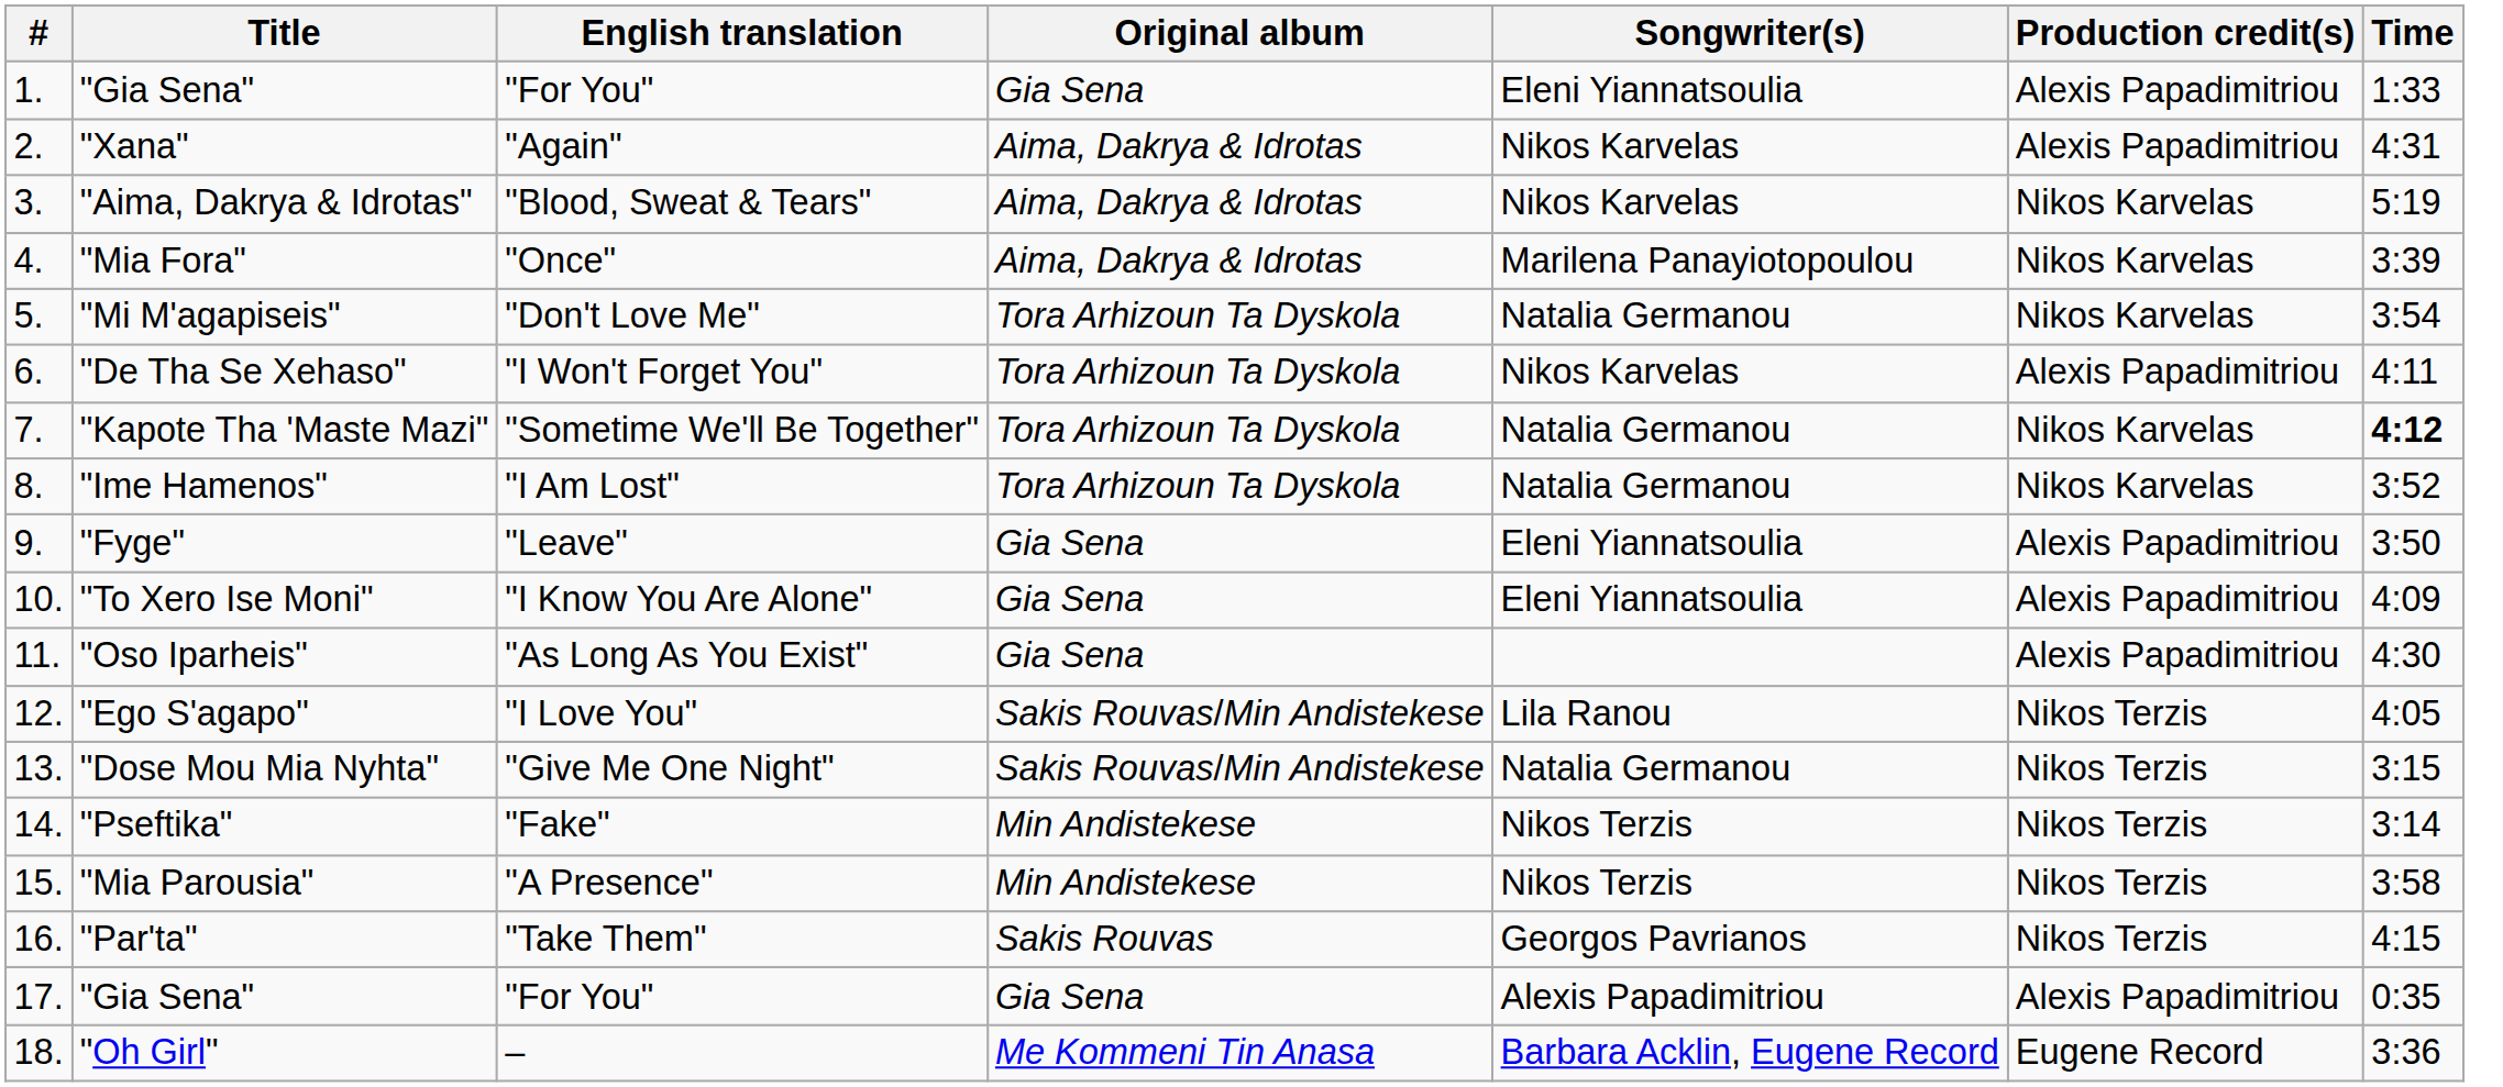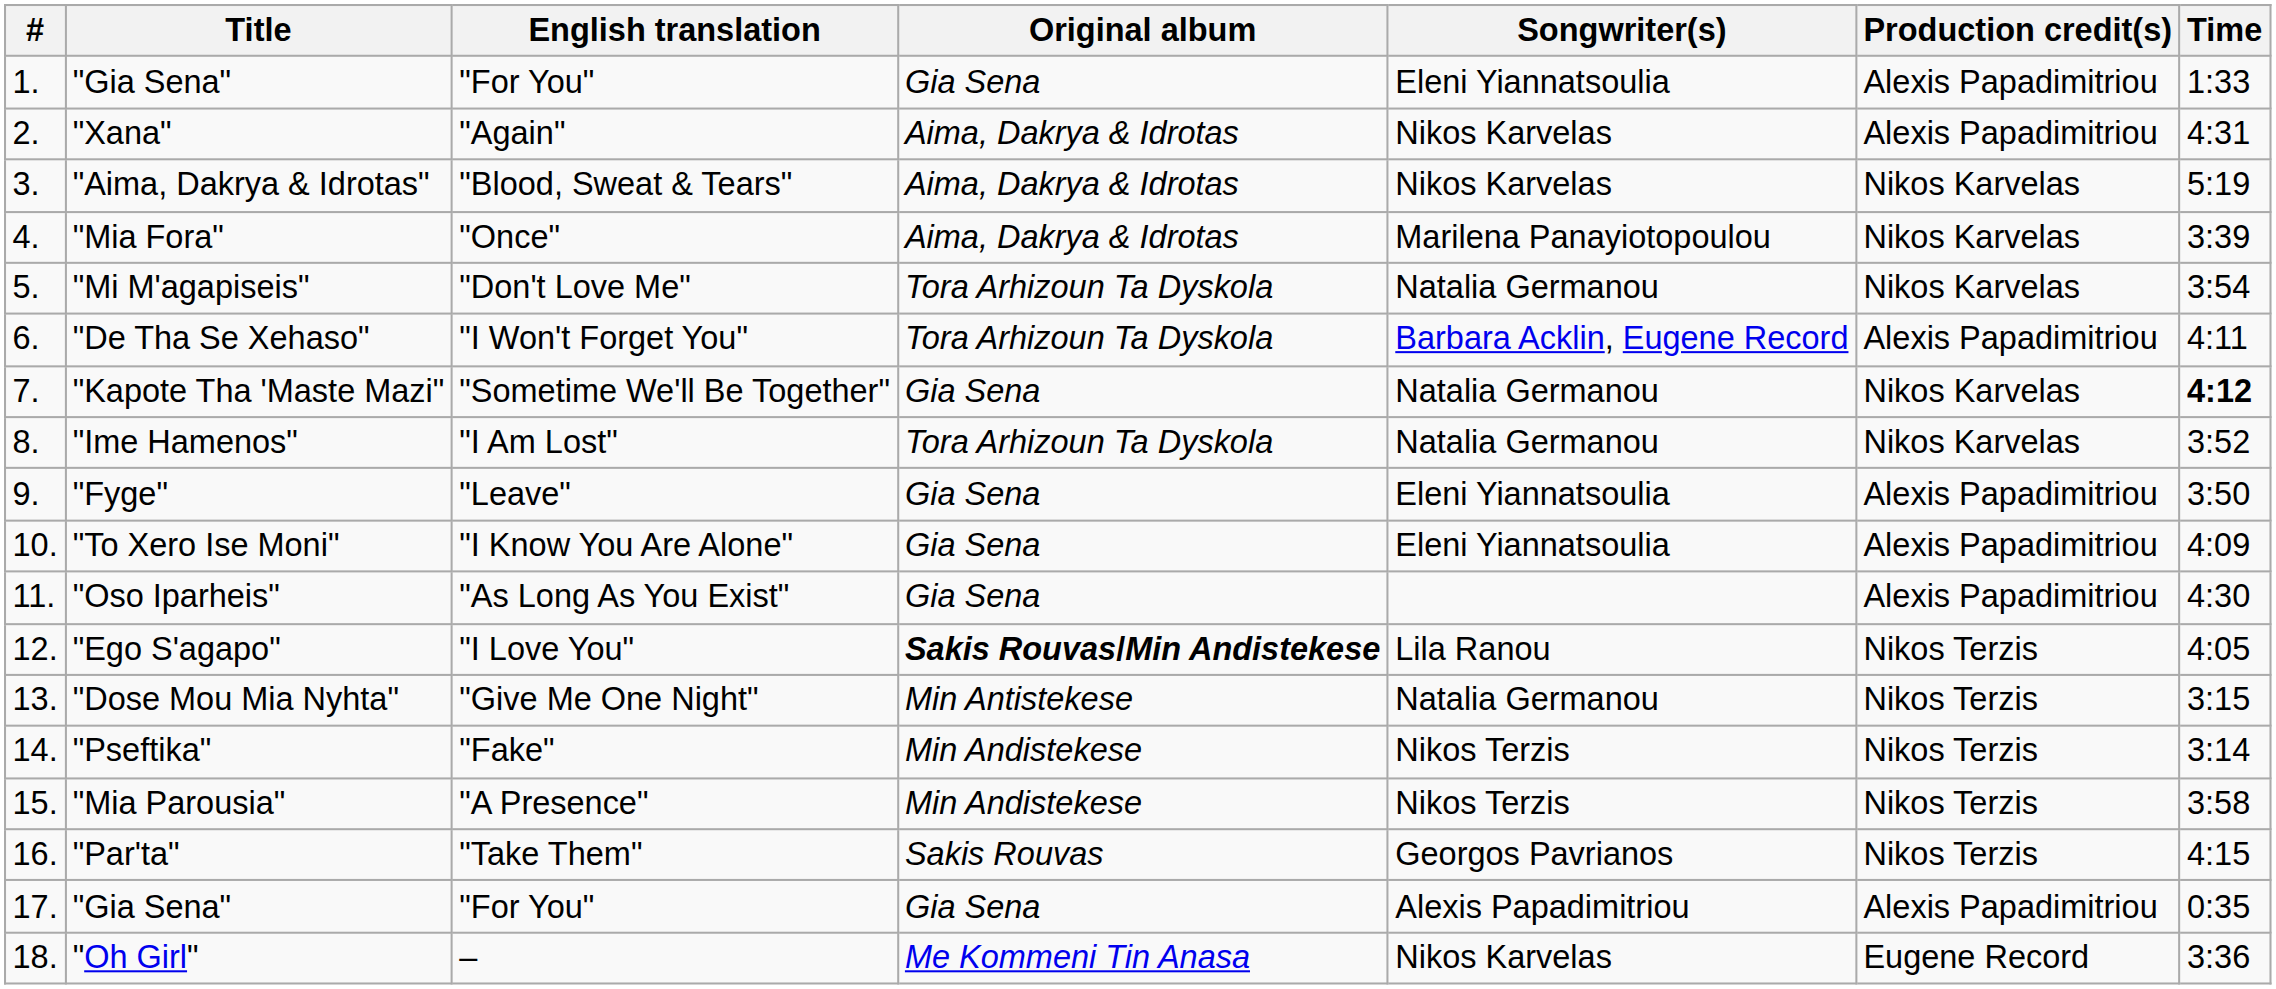 <table class="wikitable" border="1">
 <tr>
 <th>#</th>
 <th>Title</th>
 <th>English translation</th>
 <th>Original album</th>
 <th>Songwriter(s)</th>
 <th>Production credit(s)</th>
 <th>Time</th>
 </tr>
 <tr>
 <td>1.</td>
 <td>"Gia Sena"</td>
 <td>"For You"</td>
 <td><em>Gia Sena</em></td>
 <td>Eleni Yiannatsoulia</td>
 <td>Alexis Papadimitriou</td>
 <td>1:33</td>
 </tr>
 <tr>
 <td>2.</td>
 <td>"Xana"</td>
 <td>"Again"</td>
 <td><em>Aima, Dakrya & Idrotas</em></td>
 <td>Nikos Karvelas</td>
 <td>Alexis Papadimitriou</td>
 <td>4:31</td>
 </tr>
 <tr>
 <td>3.</td>
 <td>"Aima, Dakrya & Idrotas"</td>
 <td>"Blood, Sweat & Tears"</td>
 <td><em>Aima, Dakrya & Idrotas</em></td>
 <td>Nikos Karvelas</td>
 <td>Nikos Karvelas</td>
 <td>5:19</td>
 </tr>
 <tr>
 <td>4.</td>
 <td>"Mia Fora"</td>
 <td>"Once"</td>
 <td><em>Aima, Dakrya & Idrotas</em></td>
 <td>Marilena Panayiotopoulou</td>
 <td>Nikos Karvelas</td>
 <td>3:39</td>
 </tr>
 <tr>
 <td>5.</td>
 <td>"Mi M'agapiseis"</td>
 <td>"Don't Love Me"</td>
 <td><em>Tora Arhizoun Ta Dyskola</em></td>
 <td>Natalia Germanou</td>
 <td>Nikos Karvelas</td>
 <td>3:54</td>
 </tr>
 <tr>
 <td>6.</td>
 <td>"De Tha Se Xehaso"</td>
 <td>"I Won't Forget You"</td>
 <td><em>Tora Arhizoun Ta Dyskola</em></td>
-<td>Nikos Karvelas</td>
+<td><a href='#'>Barbara Acklin</a>, <a href='#'>Eugene Record</a></td>
 <td>Alexis Papadimitriou</td>
 <td>4:11</td>
 </tr>
 <tr>
 <td>7.</td>
 <td>"Kapote Tha 'Maste Mazi"</td>
 <td>"Sometime We'll Be Together"</td>
-<td><em>Tora Arhizoun Ta Dyskola</em></td>
+<td><em>Gia Sena</em></td>
 <td>Natalia Germanou</td>
 <td>Nikos Karvelas</td>
 <td><strong>4:12</strong></td>
 </tr>
 <tr>
 <td>8.</td>
 <td>"Ime Hamenos"</td>
 <td>"I Am Lost"</td>
 <td><em>Tora Arhizoun Ta Dyskola</em></td>
 <td>Natalia Germanou</td>
 <td>Nikos Karvelas</td>
 <td>3:52</td>
 </tr>
 <tr>
 <td>9.</td>
 <td>"Fyge"</td>
 <td>"Leave"</td>
 <td><em>Gia Sena</em></td>
 <td>Eleni Yiannatsoulia</td>
 <td>Alexis Papadimitriou</td>
 <td>3:50</td>
 </tr>
 <tr>
 <td>10.</td>
 <td>"To Xero Ise Moni"</td>
 <td>"I Know You Are Alone"</td>
 <td><em>Gia Sena</em></td>
 <td>Eleni Yiannatsoulia</td>
 <td>Alexis Papadimitriou</td>
 <td>4:09</td>
 </tr>
 <tr>
 <td>11.</td>
 <td>"Oso Iparheis"</td>
 <td>"As Long As You Exist"</td>
 <td><em>Gia Sena</em></td>
 <td></td>
 <td>Alexis Papadimitriou</td>
 <td>4:30</td>
 </tr>
 <tr>
 <td>12.</td>
 <td>"Ego S'agapo"</td>
 <td>"I Love You"</td>
-<td><em>Sakis Rouvas</em>/<em>Min Andistekese</em></td>
+<td><strong><em>Sakis Rouvas</em>/<em>Min Andistekese</em></strong></td>
 <td>Lila Ranou</td>
 <td>Nikos Terzis</td>
 <td>4:05</td>
 </tr>
 <tr>
 <td>13.</td>
 <td>"Dose Mou Mia Nyhta"</td>
 <td>"Give Me One Night"</td>
-<td><em>Sakis Rouvas</em>/<em>Min Andistekese</em></td>
+<td><em>Min Antistekese</em></td>
 <td>Natalia Germanou</td>
 <td>Nikos Terzis</td>
 <td>3:15</td>
 </tr>
 <tr>
 <td>14.</td>
 <td>"Pseftika"</td>
 <td>"Fake"</td>
 <td><em>Min Andistekese</em></td>
 <td>Nikos Terzis</td>
 <td>Nikos Terzis</td>
 <td>3:14</td>
 </tr>
 <tr>
 <td>15.</td>
 <td>"Mia Parousia"</td>
 <td>"A Presence"</td>
 <td><em>Min Andistekese</em></td>
 <td>Nikos Terzis</td>
 <td>Nikos Terzis</td>
 <td>3:58</td>
 </tr>
 <tr>
 <td>16.</td>
 <td>"Par'ta"</td>
 <td>"Take Them"</td>
 <td><em>Sakis Rouvas</em></td>
 <td>Georgos Pavrianos</td>
 <td>Nikos Terzis</td>
 <td>4:15</td>
 </tr>
 <tr>
 <td>17.</td>
 <td>"Gia Sena"</td>
 <td>"For You"</td>
 <td><em>Gia Sena</em></td>
 <td>Alexis Papadimitriou</td>
 <td>Alexis Papadimitriou</td>
 <td>0:35</td>
 </tr>
 <tr>
 <td>18.</td>
 <td>"<a href='#'>Oh Girl</a>"</td>
 <td>–</td>
 <td><em><a href='#'>Me Kommeni Tin Anasa</a></em></td>
-<td><a href='#'>Barbara Acklin</a>, <a href='#'>Eugene Record</a></td>
+<td>Nikos Karvelas</td>
 <td>Eugene Record</td>
 <td>3:36</td>
 </tr>
 </table>
